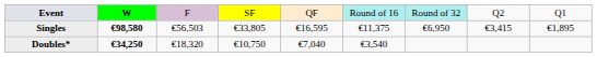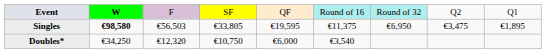 <table class=wikitable style=font-size:90%;text-align:center>
 <tr>
 <td style="width:130px; background:#dfe2e9;"><strong>Event</strong></td>
 <td style="width:80px; background:lime;"><strong>W</strong></td>
 <td style="width:85px; background:thistle;">F</td>
 <td style="width:85px; background:#ff0;">SF</td>
 <td style="width:85px; background:#ffebcd;">QF</td>
 <td style="width:85px; background:#afeeee;">Round of 16</td>
 <td style="width:85px; background:#afeeee;">Round of 32</td>
 <td width=85>Q2</td>
 <td width=85>Q1</td>
 </tr>
 <tr>
 <td style="background:#ededed;"><strong>Singles</strong></td>
 <td><strong>€98,580</strong></td>
 <td>€56,503</td>
 <td>€33,805</td>
-<td>€16,595</td>
+<td>€19,595</td>
 <td>€11,375</td>
 <td>€6,950</td>
-<td>€3,415</td>
+<td>€3,475</td>
 <td>€1,895</td>
 </tr>
 <tr>
 <td style="background:#ededed;"><strong>Doubles*</strong></td>
-<td><strong>€34,250</strong></td>
-<td>€18,320</td>
+<td>€34,250</td>
+<td>€12,320</td>
 <td>€10,750</td>
-<td>€7,040</td>
+<td>€6,000</td>
 <td>€3,540</td>
 <td></td>
 <td></td>
 <td></td>
 </tr>
 </table>
